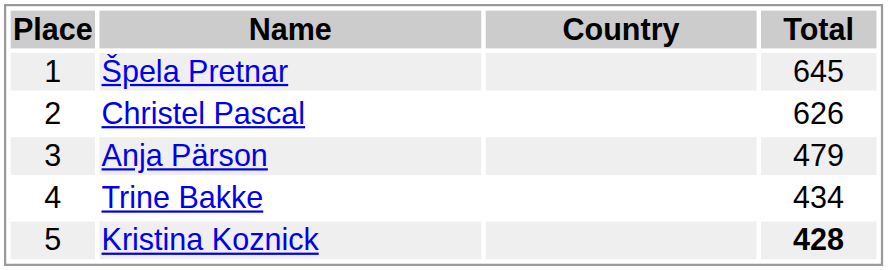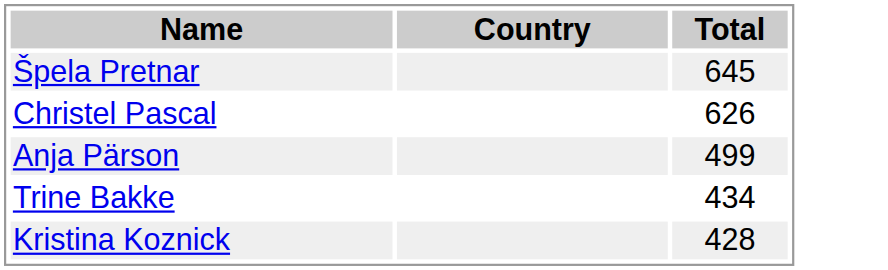 <table border="0" style="border: 1px solid #999; background-color:#FFFFFF; text-align:center; font-size:86%; line-height:15px;">
 <tr align="center" bgcolor="#CCCCCC">
-<th width=35>Place</th>
 <th width=170>Name</th>
 <th width=120>Country</th>
 <th width=50>Total</th>
 </tr>
 <tr bgcolor="#EFEFEF">
-<td>1</td>
 <td align="left"><a href='#'>Špela Pretnar</a></td>
 <td align="left"></td>
 <td>645</td>
 </tr>
 <tr>
-<td>2</td>
 <td align="left"><a href='#'>Christel Pascal</a></td>
 <td align="left"></td>
 <td>626</td>
 </tr>
 <tr bgcolor="#EFEFEF">
-<td>3</td>
 <td align="left"><a href='#'>Anja Pärson</a></td>
 <td align="left"></td>
-<td>479</td>
+<td>499</td>
 </tr>
 <tr>
-<td>4</td>
 <td align="left"><a href='#'>Trine Bakke</a></td>
 <td align="left"></td>
 <td>434</td>
 </tr>
 <tr bgcolor="#EFEFEF">
-<td>5</td>
 <td align="left"><a href='#'>Kristina Koznick</a></td>
 <td align="left"></td>
-<td><strong>428</strong></td>
+<td>428</td>
 </tr>
 </table>
